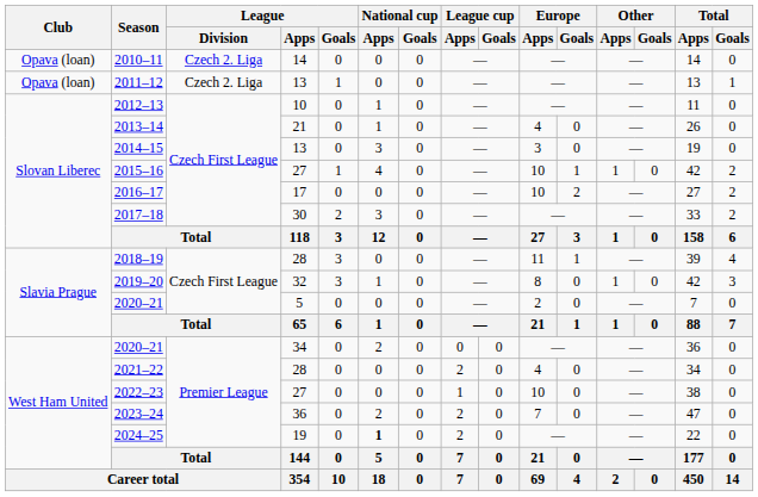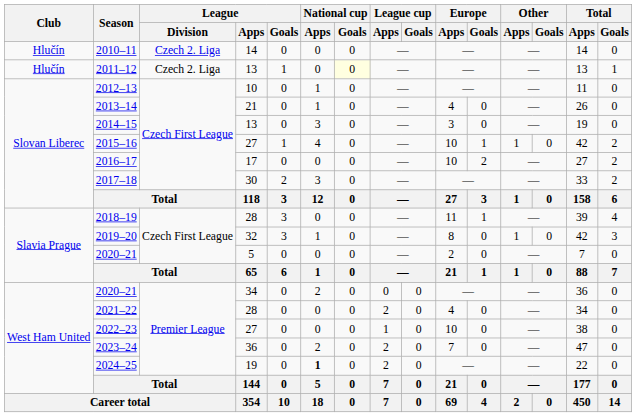 <table class="wikitable" style="text-align:center">
 <tr>
 <th rowspan=2>Club</th>
 <th rowspan=2>Season</th>
 <th colspan=3>League</th>
 <th colspan=2>National cup</th>
 <th colspan=2>League cup</th>
 <th colspan=2>Europe</th>
 <th colspan=2>Other</th>
 <th colspan=2>Total</th>
 </tr>
 <tr>
 <th>Division</th>
 <th>Apps</th>
 <th>Goals</th>
 <th>Apps</th>
 <th>Goals</th>
 <th>Apps</th>
 <th>Goals</th>
 <th>Apps</th>
 <th>Goals</th>
 <th>Apps</th>
 <th>Goals</th>
 <th>Apps</th>
 <th>Goals</th>
 </tr>
 <tr>
-<td><a href='#'>Opava</a> (loan)</td>
+<td><a href='#'>Hlučín</a></td>
 <td><a href='#'>2010–11</a></td>
 <td><a href='#'>Czech 2. Liga</a></td>
 <td>14</td>
 <td>0</td>
 <td>0</td>
 <td>0</td>
 <td colspan="2">—</td>
 <td colspan="2">—</td>
 <td colspan="2">—</td>
 <td>14</td>
 <td>0</td>
 </tr>
 <tr>
-<td><a href='#'>Opava</a> (loan)</td>
+<td><a href='#'>Hlučín</a></td>
 <td><a href='#'>2011–12</a></td>
 <td>Czech 2. Liga</td>
 <td>13</td>
 <td>1</td>
 <td>0</td>
-<td>0</td>
+<td style="background: lightyellow;">0</td>
 <td colspan="2">—</td>
 <td colspan="2">—</td>
 <td colspan="2">—</td>
 <td>13</td>
 <td>1</td>
 </tr>
 <tr>
 <td rowspan="7"><a href='#'>Slovan Liberec</a></td>
 <td><a href='#'>2012–13</a></td>
 <td rowspan="6"><a href='#'>Czech First League</a></td>
 <td>10</td>
 <td>0</td>
 <td>1</td>
 <td>0</td>
 <td colspan="2">—</td>
 <td colspan="2">—</td>
 <td colspan="2">—</td>
 <td>11</td>
 <td>0</td>
 </tr>
 <tr>
 <td><a href='#'>2013–14</a></td>
 <td>21</td>
 <td>0</td>
 <td>1</td>
 <td>0</td>
 <td colspan="2">—</td>
 <td>4</td>
 <td>0</td>
 <td colspan="2">—</td>
 <td>26</td>
 <td>0</td>
 </tr>
 <tr>
 <td><a href='#'>2014–15</a></td>
 <td>13</td>
 <td>0</td>
 <td>3</td>
 <td>0</td>
 <td colspan="2">—</td>
 <td>3</td>
 <td>0</td>
 <td colspan="2">—</td>
 <td>19</td>
 <td>0</td>
 </tr>
 <tr>
 <td><a href='#'>2015–16</a></td>
 <td>27</td>
 <td>1</td>
 <td>4</td>
 <td>0</td>
 <td colspan="2">—</td>
 <td>10</td>
 <td>1</td>
 <td>1</td>
 <td>0</td>
 <td>42</td>
 <td>2</td>
 </tr>
 <tr>
 <td><a href='#'>2016–17</a></td>
 <td>17</td>
 <td>0</td>
 <td>0</td>
 <td>0</td>
 <td colspan="2">—</td>
 <td>10</td>
 <td>2</td>
 <td colspan="2">—</td>
 <td>27</td>
 <td>2</td>
 </tr>
 <tr>
 <td><a href='#'>2017–18</a></td>
 <td>30</td>
 <td>2</td>
 <td>3</td>
 <td>0</td>
 <td colspan="2">—</td>
 <td colspan="2">—</td>
 <td colspan="2">—</td>
 <td>33</td>
 <td>2</td>
 </tr>
 <tr>
 <th colspan="2">Total</th>
 <th>118</th>
 <th>3</th>
 <th>12</th>
 <th>0</th>
 <th colspan="2">—</th>
 <th>27</th>
 <th>3</th>
 <th>1</th>
 <th>0</th>
 <th>158</th>
 <th>6</th>
 </tr>
 <tr>
 <td rowspan="4"><a href='#'>Slavia Prague</a></td>
 <td><a href='#'>2018–19</a></td>
 <td rowspan="3">Czech First League</td>
 <td>28</td>
 <td>3</td>
 <td>0</td>
 <td>0</td>
 <td colspan="2">—</td>
 <td>11</td>
 <td>1</td>
 <td colspan="2">—</td>
 <td>39</td>
 <td>4</td>
 </tr>
 <tr>
 <td><a href='#'>2019–20</a></td>
 <td>32</td>
 <td>3</td>
 <td>1</td>
 <td>0</td>
 <td colspan="2">—</td>
 <td>8</td>
 <td>0</td>
 <td>1</td>
 <td>0</td>
 <td>42</td>
 <td>3</td>
 </tr>
 <tr>
 <td><a href='#'>2020–21</a></td>
 <td>5</td>
 <td>0</td>
 <td>0</td>
 <td>0</td>
 <td colspan="2">—</td>
 <td>2</td>
 <td>0</td>
 <td colspan="2">—</td>
 <td>7</td>
 <td>0</td>
 </tr>
 <tr>
 <th colspan="2">Total</th>
 <th>65</th>
 <th>6</th>
 <th>1</th>
 <th>0</th>
 <th colspan="2">—</th>
 <th>21</th>
 <th>1</th>
 <th>1</th>
 <th>0</th>
 <th>88</th>
 <th>7</th>
 </tr>
 <tr>
 <td rowspan="6"><a href='#'>West Ham United</a></td>
 <td><a href='#'>2020–21</a></td>
 <td rowspan="5"><a href='#'>Premier League</a></td>
 <td>34</td>
 <td>0</td>
 <td>2</td>
 <td>0</td>
 <td>0</td>
 <td>0</td>
 <td colspan="2">—</td>
 <td colspan="2">—</td>
 <td>36</td>
 <td>0</td>
 </tr>
 <tr>
 <td><a href='#'>2021–22</a></td>
 <td>28</td>
 <td>0</td>
 <td>0</td>
 <td>0</td>
 <td>2</td>
 <td>0</td>
 <td>4</td>
 <td>0</td>
 <td colspan="2">—</td>
 <td>34</td>
 <td>0</td>
 </tr>
 <tr>
 <td><a href='#'>2022–23</a></td>
 <td>27</td>
 <td>0</td>
 <td>0</td>
 <td>0</td>
 <td>1</td>
 <td>0</td>
 <td>10</td>
 <td>0</td>
 <td colspan="2">—</td>
 <td>38</td>
 <td>0</td>
 </tr>
 <tr>
 <td><a href='#'>2023–24</a></td>
 <td>36</td>
 <td>0</td>
 <td>2</td>
 <td>0</td>
 <td>2</td>
 <td>0</td>
 <td>7</td>
 <td>0</td>
 <td colspan="2">—</td>
 <td>47</td>
 <td>0</td>
 </tr>
 <tr>
 <td><a href='#'>2024–25</a></td>
 <td>19</td>
 <td>0</td>
 <td><strong>1</strong></td>
 <td>0</td>
 <td>2</td>
 <td>0</td>
 <td colspan="2">—</td>
 <td colspan="2">—</td>
 <td>22</td>
 <td>0</td>
 </tr>
 <tr>
 <th colspan="2">Total</th>
 <th>144</th>
 <th>0</th>
 <th>5</th>
 <th>0</th>
 <th>7</th>
 <th>0</th>
 <th>21</th>
 <th>0</th>
 <th colspan="2">—</th>
 <th>177</th>
 <th>0</th>
 </tr>
 <tr>
 <th colspan="3">Career total</th>
 <th>354</th>
 <th>10</th>
 <th>18</th>
 <th>0</th>
 <th>7</th>
 <th>0</th>
 <th>69</th>
 <th>4</th>
 <th>2</th>
 <th>0</th>
 <th>450</th>
 <th>14</th>
 </tr>
 </table>
